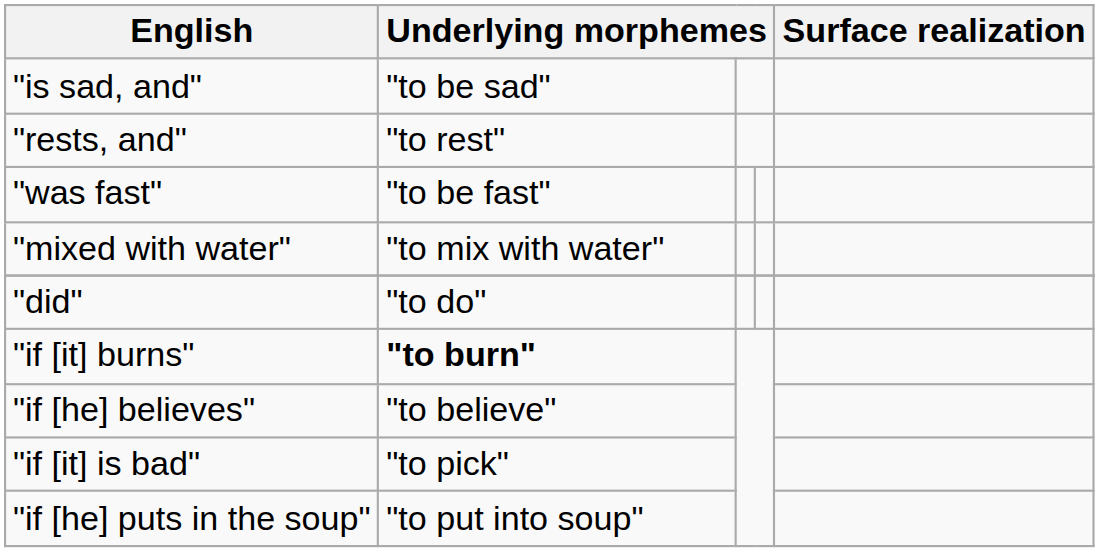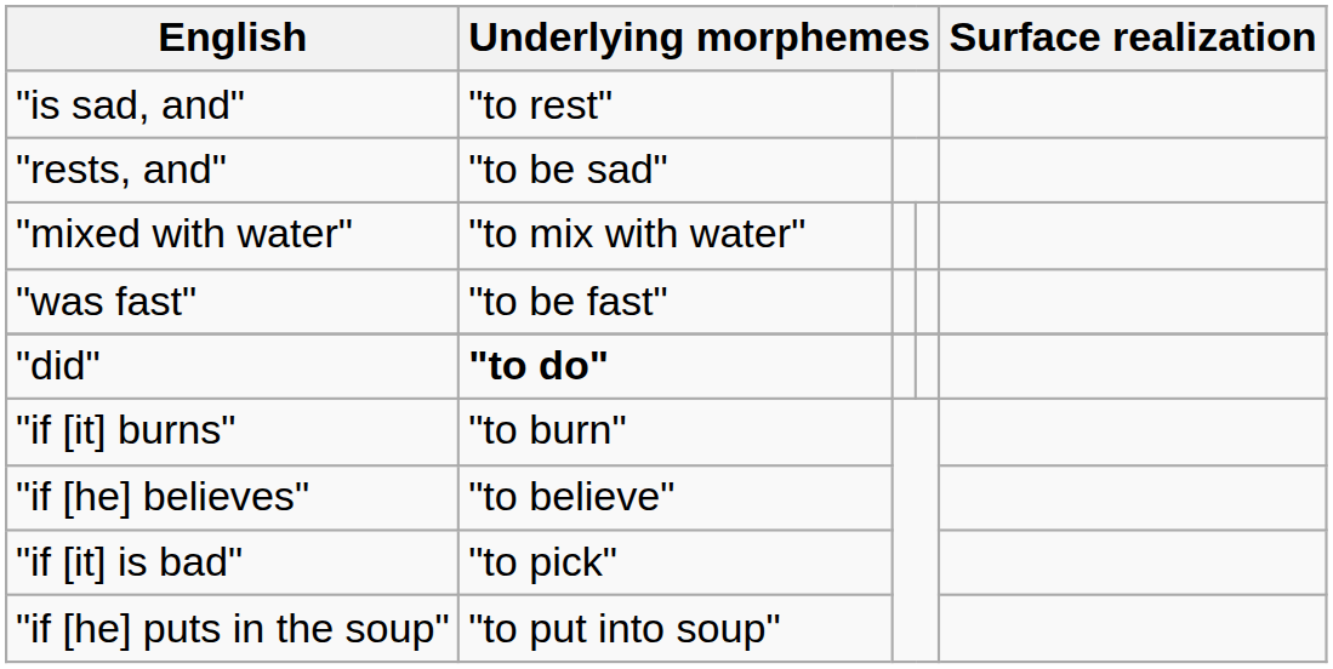 <table class="wikitable">
 <tr>
 <th>English</th>
 <th colspan="3">Underlying morphemes</th>
 <th>Surface realization</th>
 </tr>
 <tr>
 <td>"is sad, and"</td>
+<td>  "to rest"</td>
+<td colspan="2">  </td>
+<td> </td>
+</tr>
+<tr>
+<td>"rests, and"</td>
 <td>  "to be sad"</td>
 <td colspan="2">  </td>
 <td> </td>
 </tr>
 <tr>
-<td>"rests, and"</td>
-<td>  "to rest"</td>
-<td colspan="2">  </td>
+<td>"mixed with water"</td>
+<td>  "to mix with water"</td>
+<td>  </td>
+<td>  </td>
 <td> </td>
 </tr>
 <tr>
 <td>"was fast"</td>
 <td>  "to be fast"</td>
 <td>  </td>
 <td>  </td>
 <td> </td>
 </tr>
 <tr>
-<td>"mixed with water"</td>
-<td>  "to mix with water"</td>
-<td>  </td>
-<td>  </td>
-<td> </td>
-</tr>
-<tr>
 </tr>
 <tr>
 <td>"did"</td>
-<td>  "to do"</td>
+<td><strong>  "to do"</strong></td>
 <td>  </td>
 <td>  </td>
 <td> </td>
 </tr>
 <tr>
 <td>"if [it] burns"</td>
-<td><strong>  "to burn"</strong></td>
+<td>  "to burn"</td>
 <td rowspan="4"; colspan="2">  </td>
 <td> </td>
 </tr>
 <tr>
 <td>"if [he] believes"</td>
 <td>  "to believe"</td>
 <td> </td>
 </tr>
 <tr>
 <td>"if [it] is bad"</td>
 <td>  "to pick"</td>
 <td> </td>
 </tr>
 <tr>
 <td>"if [he] puts in the soup"</td>
 <td>  "to put into soup"</td>
 <td> </td>
 </tr>
 </table>
